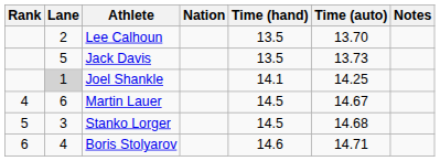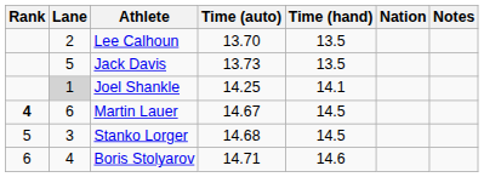 <table class="wikitable sortable" style="text-align:center">
 <tr>
 <th>Rank</th>
 <th>Lane</th>
 <th>Athlete</th>
+<th>Time (auto)</th>
+<th>Time (hand)</th>
 <th>Nation</th>
-<th>Time (hand)</th>
-<th>Time (auto)</th>
 <th>Notes</th>
 </tr>
 <tr>
 <td></td>
 <td>2</td>
 <td align=left><a href='#'>Lee Calhoun</a></td>
+<td>13.70</td>
+<td>13.5</td>
 <td align=left></td>
-<td>13.5</td>
-<td>13.70</td>
 <td></td>
 </tr>
 <tr>
 <td></td>
 <td>5</td>
 <td align=left><a href='#'>Jack Davis</a></td>
+<td>13.73</td>
+<td>13.5</td>
 <td align=left></td>
-<td>13.5</td>
-<td>13.73</td>
 <td></td>
 </tr>
 <tr>
 <td></td>
 <td style="background: lightgrey;">1</td>
 <td align=left><a href='#'>Joel Shankle</a></td>
+<td>14.25</td>
+<td>14.1</td>
 <td align=left></td>
-<td>14.1</td>
-<td>14.25</td>
 <td></td>
 </tr>
 <tr>
-<td>4</td>
+<td><strong>4</strong></td>
 <td>6</td>
 <td align=left><a href='#'>Martin Lauer</a></td>
+<td>14.67</td>
+<td>14.5</td>
 <td align=left></td>
-<td>14.5</td>
-<td>14.67</td>
 <td></td>
 </tr>
 <tr>
 <td>5</td>
 <td>3</td>
 <td align=left><a href='#'>Stanko Lorger</a></td>
+<td>14.68</td>
+<td>14.5</td>
 <td align=left></td>
-<td>14.5</td>
-<td>14.68</td>
 <td></td>
 </tr>
 <tr>
 <td>6</td>
 <td>4</td>
 <td align=left><a href='#'>Boris Stolyarov</a></td>
+<td>14.71</td>
+<td>14.6</td>
 <td align=left></td>
-<td>14.6</td>
-<td>14.71</td>
 <td></td>
 </tr>
 </table>
